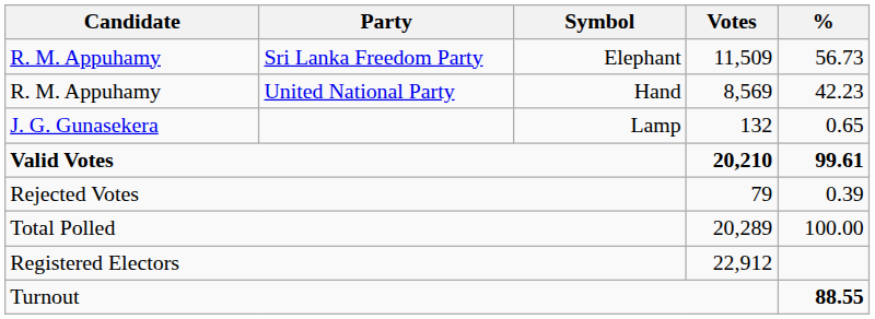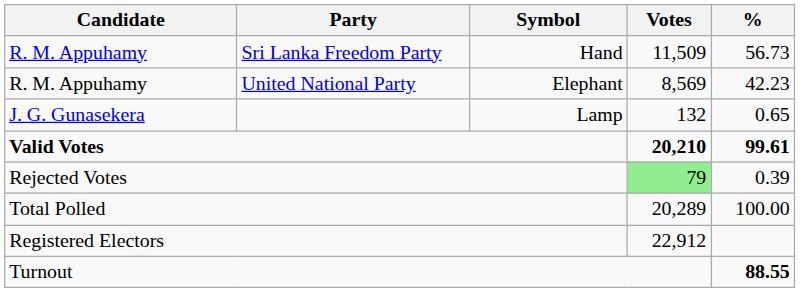 <table class="wikitable" border="1" style="text-align:right;">
 <tr>
 <th align=left width="180">Candidate</th>
 <th align=left width="180">Party</th>
 <th align=left width="120">Symbol</th>
 <th align=left width="60">Votes</th>
 <th align=left width="60">%</th>
 </tr>
 <tr>
 <td align=left><a href='#'>R. M. Appuhamy</a></td>
 <td align=left><a href='#'>Sri Lanka Freedom Party</a></td>
-<td>Elephant</td>
+<td>Hand</td>
 <td>11,509</td>
 <td>56.73</td>
 </tr>
 <tr>
 <td align=left>R. M. Appuhamy</td>
 <td align=left><a href='#'>United National Party</a></td>
-<td>Hand</td>
+<td>Elephant</td>
 <td>8,569</td>
 <td>42.23</td>
 </tr>
 <tr>
 <td align=left><a href='#'>J. G. Gunasekera</a></td>
 <td align=left></td>
 <td>Lamp</td>
 <td>132</td>
 <td>0.65</td>
 </tr>
 <tr>
 <td align=left colspan=3><strong>Valid Votes</strong></td>
 <td><strong>20,210</strong></td>
 <td><strong>99.61</strong></td>
 </tr>
 <tr>
 <td align=left colspan=3>Rejected Votes</td>
-<td>79</td>
+<td style="background: lightgreen;">79</td>
 <td>0.39</td>
 </tr>
 <tr>
 <td align=left colspan=3>Total Polled</td>
 <td>20,289</td>
 <td>100.00</td>
 </tr>
 <tr>
 <td align=left colspan=3>Registered Electors</td>
 <td>22,912</td>
 <td></td>
 </tr>
 <tr>
 <td align=left colspan=4>Turnout</td>
 <td><strong>88.55</strong></td>
 </tr>
 </table>
